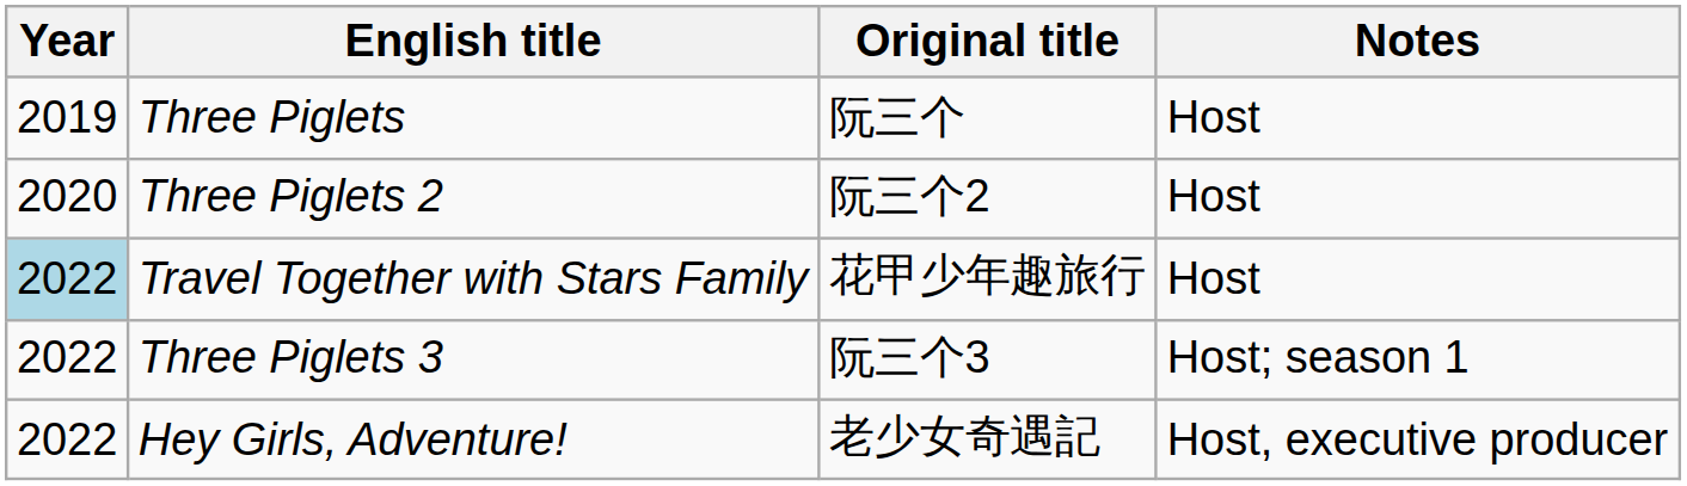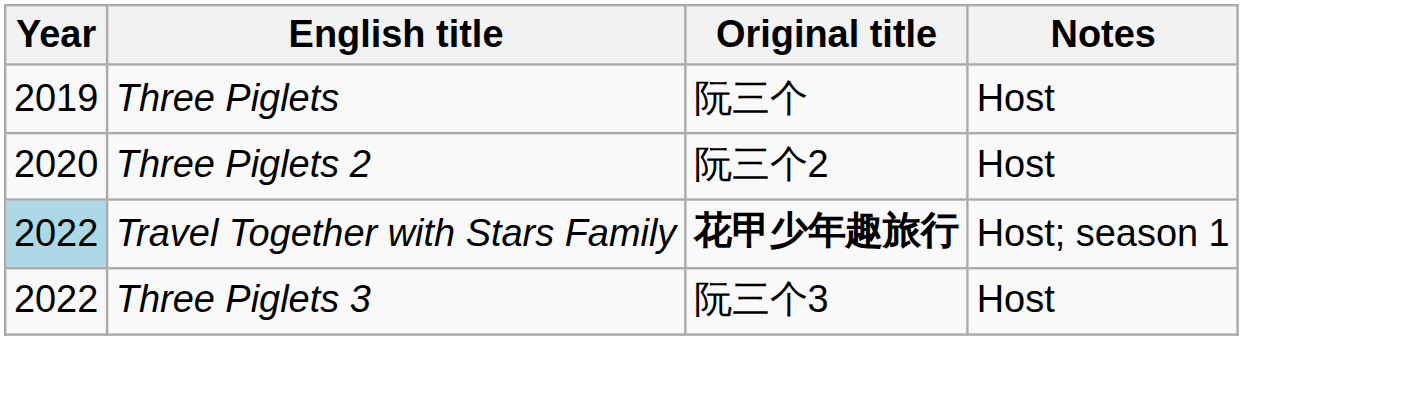 <table class="wikitable sortable">
 <tr>
 <th>Year</th>
 <th>English title</th>
 <th>Original title</th>
 <th class="unsortable">Notes</th>
 </tr>
 <tr>
 <td>2019</td>
 <td><em>Three Piglets</em></td>
 <td>阮三个</td>
 <td>Host</td>
 </tr>
 <tr>
 <td>2020</td>
 <td><em>Three Piglets 2</em></td>
 <td>阮三个2</td>
 <td>Host</td>
 </tr>
 <tr>
 <td style="background: lightblue;">2022</td>
 <td><em>Travel Together with Stars Family</em></td>
-<td>花甲少年趣旅行</td>
-<td>Host</td>
+<td><strong>花甲少年趣旅行</strong></td>
+<td>Host; season 1</td>
 </tr>
 <tr>
 <td>2022</td>
 <td><em>Three Piglets 3</em></td>
 <td>阮三个3</td>
-<td>Host; season 1</td>
-</tr>
-<tr>
-<td>2022</td>
-<td><em>Hey Girls, Adventure!</em></td>
-<td>老少女奇遇記</td>
-<td>Host, executive producer</td>
+<td>Host</td>
 </tr>
 </table>
